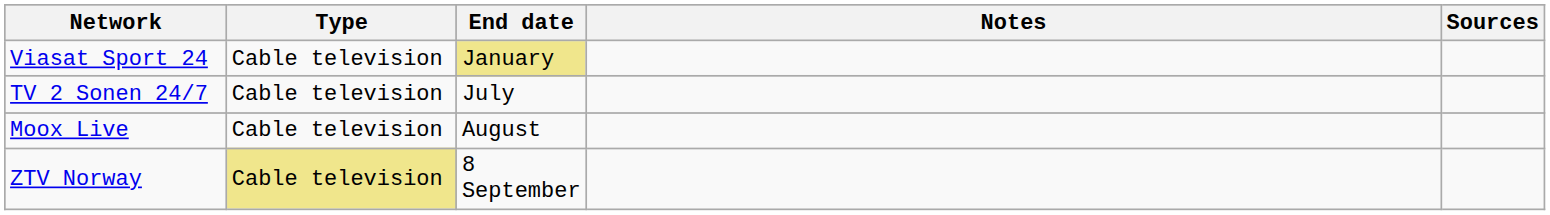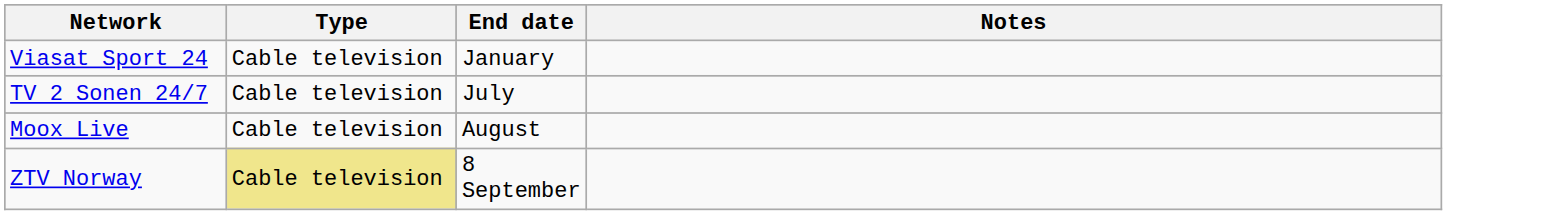 <table class="wikitable">
 <tr>
 <th style="text-align:center; width:125px">Network</th>
 <th style="text-align:center; width:130px">Type</th>
 <th style="text-align:center; width:60px">End date</th>
 <th style="text-align:center; width:500px">Notes</th>
-<th style="text-align:center; width:30px">Sources</th>
 </tr>
 <tr>
 <td><a href='#'>Viasat Sport 24</a></td>
 <td>Cable television</td>
-<td style="background: khaki;">January</td>
-<td></td>
+<td>January</td>
 <td></td>
 </tr>
 <tr>
 <td><a href='#'>TV 2 Sonen 24/7</a></td>
 <td>Cable television</td>
 <td>July</td>
 <td></td>
-<td></td>
 </tr>
 <tr>
 <td><a href='#'>Moox Live</a></td>
 <td>Cable television</td>
 <td>August</td>
-<td></td>
 <td></td>
 </tr>
 <tr>
 <td><a href='#'>ZTV Norway</a></td>
 <td style="background: khaki;">Cable television</td>
 <td>8 September</td>
 <td></td>
-<td></td>
 </tr>
 </table>
